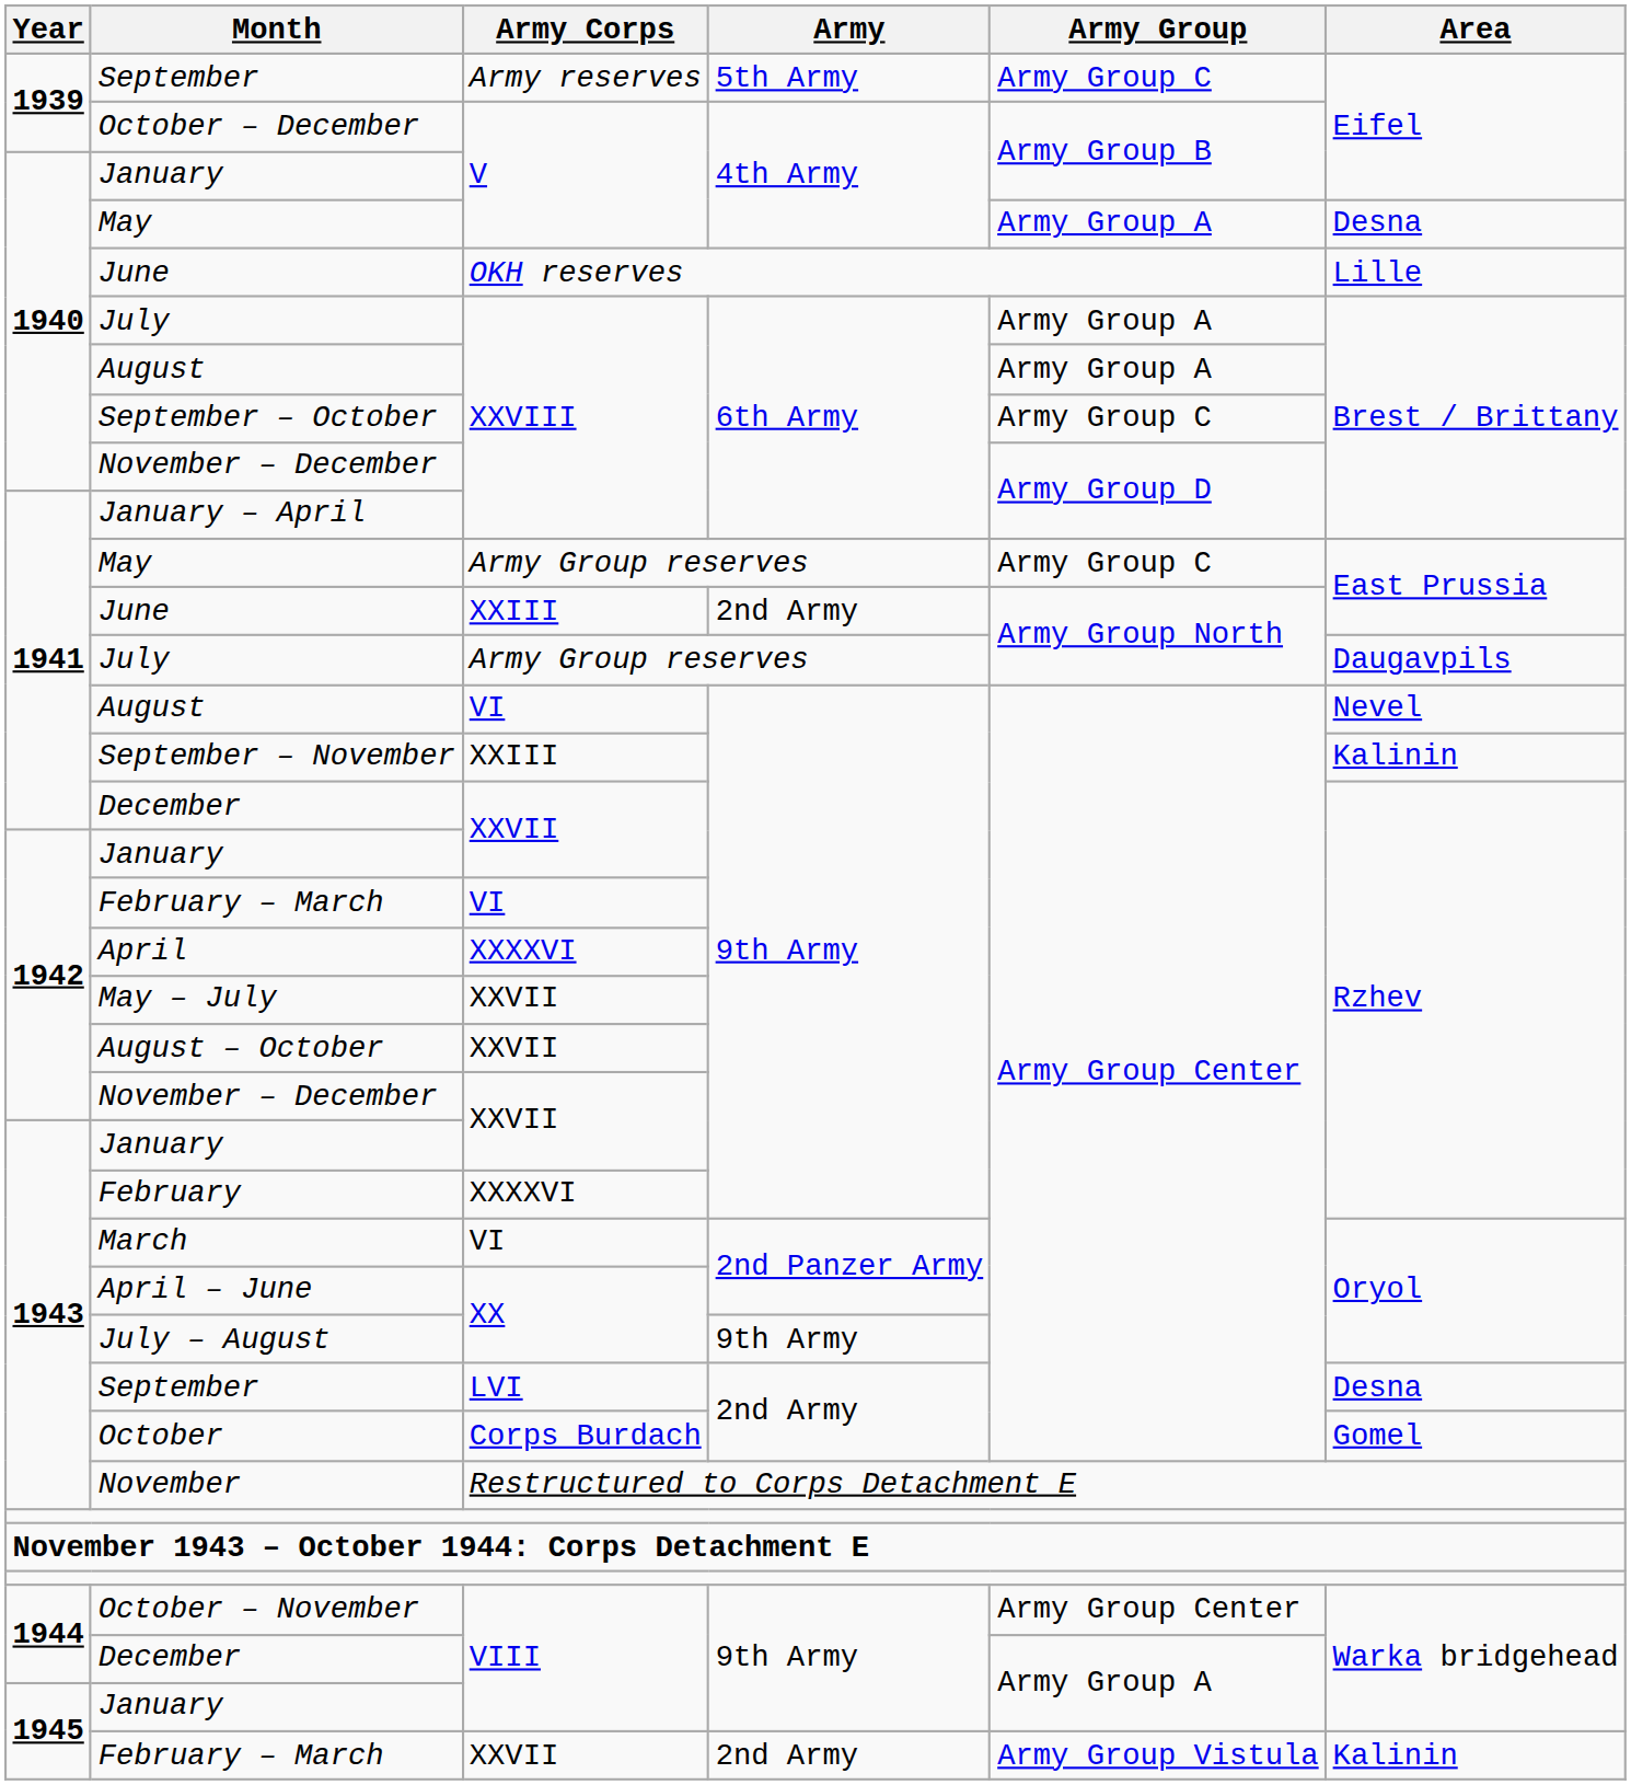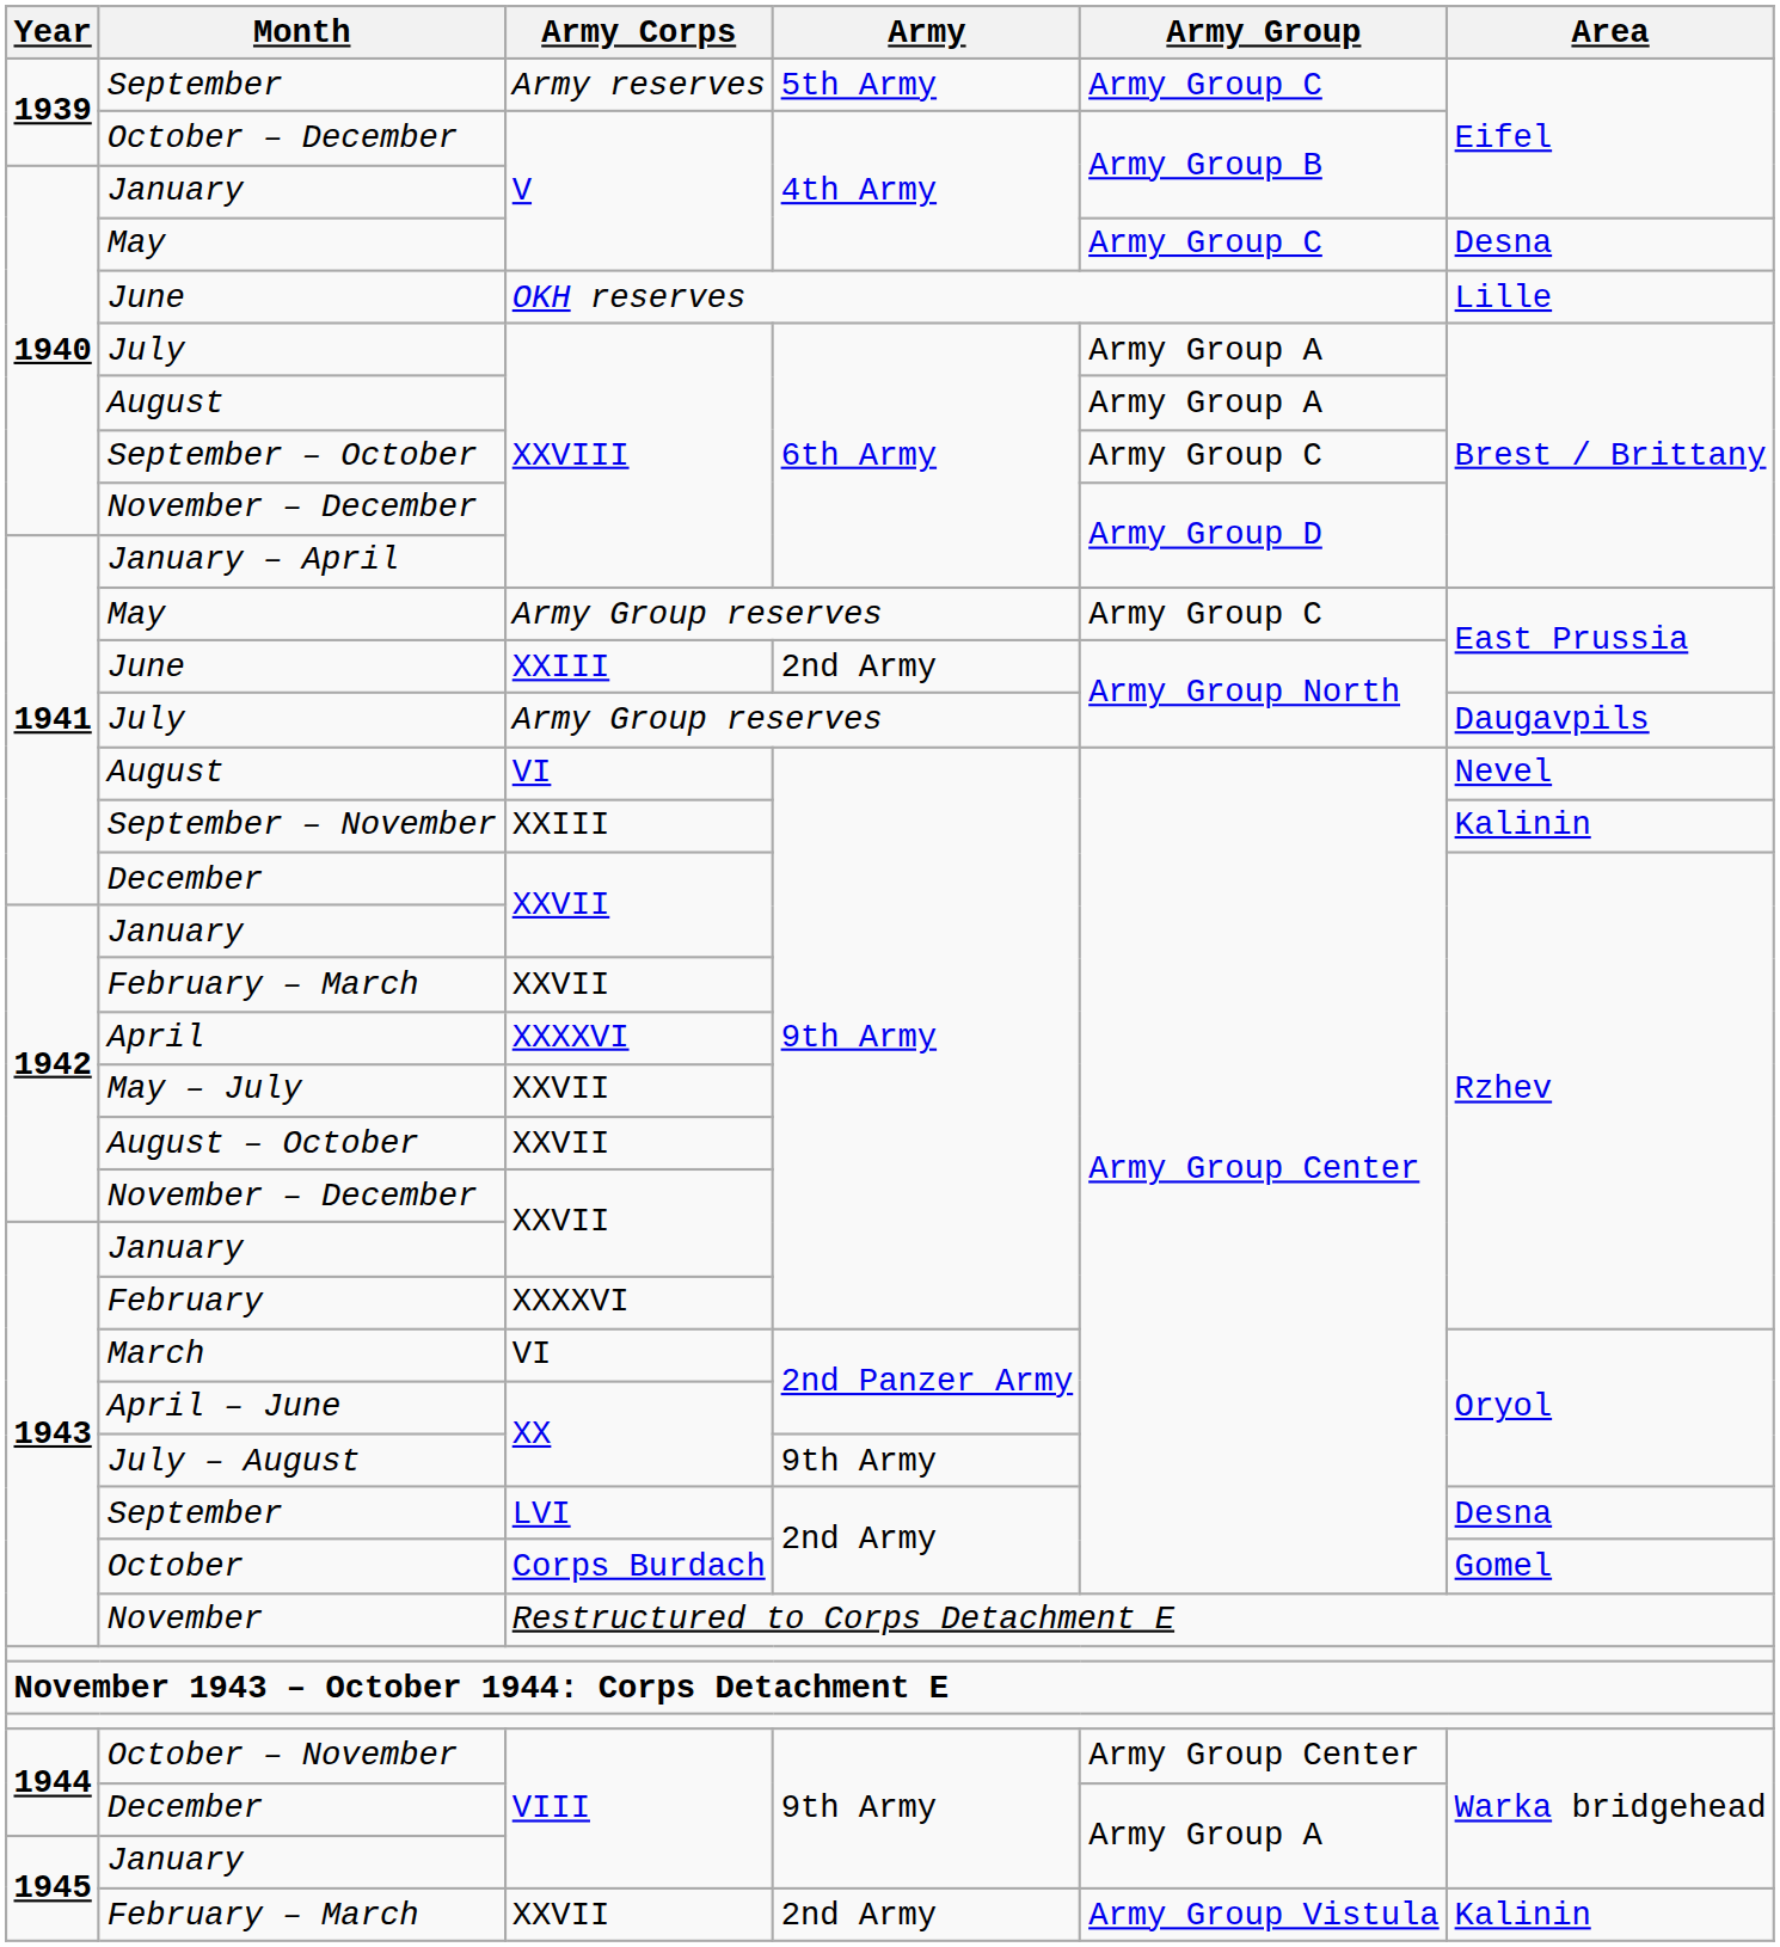 <table class="wikitable">
 <tr>
 <th><u>Year</u></th>
 <th><u>Month</u></th>
 <th><u>Army Corps</u></th>
 <th><u>Army</u></th>
 <th><u>Army Group</u></th>
 <th><u>Area</u></th>
 </tr>
 <tr>
 <td rowspan="2"><strong><u>1939</u></strong></td>
 <td><em>September</em></td>
 <td><em>Army reserves</em></td>
 <td><a href='#'>5th Army</a></td>
 <td><a href='#'>Army Group C</a></td>
 <td rowspan="3"><a href='#'>Eifel</a></td>
 </tr>
 <tr>
 <td><em>October – December</em></td>
 <td rowspan="3"><a href='#'>V</a></td>
 <td rowspan="3"><a href='#'>4th Army</a></td>
 <td rowspan="2"><a href='#'>Army Group B</a></td>
 </tr>
 <tr>
 <td rowspan="7"><strong><u>1940</u></strong></td>
 <td><em>January</em></td>
 </tr>
 <tr>
 <td><em>May</em></td>
-<td><a href='#'>Army Group A</a></td>
+<td><a href='#'>Army Group C</a></td>
 <td><a href='#'>Desna</a></td>
 </tr>
 <tr>
 <td><em>June</em></td>
 <td colspan="3"><em><a href='#'>OKH</a> reserves</em></td>
 <td><a href='#'>Lille</a></td>
 </tr>
 <tr>
 <td><em>July</em></td>
 <td rowspan="5"><a href='#'>XXVIII</a></td>
 <td rowspan="5"><a href='#'>6th Army</a></td>
 <td>Army Group A</td>
 <td rowspan="5"><a href='#'>Brest / Brittany</a></td>
 </tr>
 <tr>
 <td><em>August</em></td>
 <td>Army Group A</td>
 </tr>
 <tr>
 <td><em>September – October</em></td>
 <td>Army Group C</td>
 </tr>
 <tr>
 <td><em>November – December</em></td>
 <td rowspan="2"><a href='#'>Army Group D</a></td>
 </tr>
 <tr>
 <td rowspan="7"><strong><u>1941</u></strong></td>
 <td><em>January – April</em></td>
 </tr>
 <tr>
 <td><em>May</em></td>
 <td colspan="2"><em>Army Group reserves</em></td>
 <td>Army Group C</td>
 <td rowspan="2"><a href='#'>East Prussia</a></td>
 </tr>
 <tr>
 <td><em>June</em></td>
 <td><a href='#'>XXIII</a></td>
 <td>2nd Army</td>
 <td rowspan="2"><a href='#'>Army Group North</a></td>
 </tr>
 <tr>
 <td><em>July</em></td>
 <td colspan="2"><em>Army Group reserves</em></td>
 <td><a href='#'>Daugavpils</a></td>
 </tr>
 <tr>
 <td><em>August</em></td>
 <td><a href='#'>VI</a></td>
 <td rowspan="11"><a href='#'>9th Army</a></td>
 <td rowspan="16"><a href='#'>Army Group Center</a></td>
 <td><a href='#'>Nevel</a></td>
 </tr>
 <tr>
 <td><em>September – November</em></td>
 <td>XXIII</td>
 <td><a href='#'>Kalinin</a></td>
 </tr>
 <tr>
 <td><em>December</em></td>
 <td rowspan="2"><a href='#'>XXVII</a></td>
 <td rowspan="9"><a href='#'>Rzhev</a></td>
 </tr>
 <tr>
 <td rowspan="6"><strong><u>1942</u></strong></td>
 <td><em>January</em></td>
 </tr>
 <tr>
 <td><em>February – March</em></td>
-<td><a href='#'>VI</a></td>
+<td>XXVII</td>
 </tr>
 <tr>
 <td><em>April</em></td>
 <td><a href='#'>XXXXVI</a></td>
 </tr>
 <tr>
 <td><em>May – July</em></td>
 <td>XXVII</td>
 </tr>
 <tr>
 <td><em>August – October</em></td>
 <td>XXVII</td>
 </tr>
 <tr>
 <td><em>November – December</em></td>
 <td rowspan="2">XXVII</td>
 </tr>
 <tr>
 <td rowspan="8"><strong><u>1943</u></strong></td>
 <td><em>January</em></td>
 </tr>
 <tr>
 <td><em>February</em></td>
 <td>XXXXVI</td>
 </tr>
 <tr>
 <td><em>March</em></td>
 <td>VI</td>
 <td rowspan="2"><a href='#'>2nd Panzer Army</a></td>
 <td rowspan="3"><a href='#'>Oryol</a></td>
 </tr>
 <tr>
 <td><em>April – June</em></td>
 <td rowspan="2"><a href='#'>XX</a></td>
 </tr>
 <tr>
 <td><em>July – August</em></td>
 <td>9th Army</td>
 </tr>
 <tr>
 <td><em>September</em></td>
 <td><a href='#'>LVI</a></td>
 <td rowspan="2">2nd Army</td>
 <td><a href='#'>Desna</a></td>
 </tr>
 <tr>
 <td><em>October</em></td>
 <td><a href='#'>Corps Burdach</a></td>
 <td><a href='#'>Gomel</a></td>
 </tr>
 <tr>
 <td><em>November</em></td>
 <td colspan="4"><em><u>Restructured to Corps Detachment E</u></em></td>
 </tr>
 <tr>
 <td colspan="6"></td>
 </tr>
 <tr>
 <td colspan="6"><strong>November 1943 – October 1944: Corps Detachment E</strong></td>
 </tr>
 <tr>
 <td colspan="6"></td>
 </tr>
 <tr>
 <td rowspan="2"><strong><u>1944</u></strong></td>
 <td><em>October – November</em></td>
 <td rowspan="3"><a href='#'>VIII</a></td>
 <td rowspan="3">9th Army</td>
 <td>Army Group Center</td>
 <td rowspan="3"><a href='#'>Warka</a> bridgehead</td>
 </tr>
 <tr>
 <td><em>December</em></td>
 <td rowspan="2">Army Group A</td>
 </tr>
 <tr>
 <td rowspan="2"><strong><u>1945</u></strong></td>
 <td><em>January</em></td>
 </tr>
 <tr>
 <td><em>February – March</em></td>
 <td>XXVII</td>
 <td>2nd Army</td>
 <td><a href='#'>Army Group Vistula</a></td>
 <td><a href='#'>Kalinin</a></td>
 </tr>
 </table>
